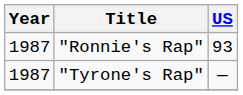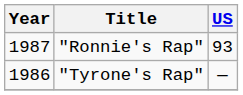 <table class="wikitable plainrowheaders" style="text-align:center;">
 <tr>
 <th scope="col">Year</th>
 <th scope="col">Title</th>
 <th scope="col"><a href='#'>US</a></th>
 </tr>
 <tr>
 <td>1987</td>
 <td>"Ronnie's Rap"</td>
 <td>93</td>
 </tr>
 <tr>
-<td>1987</td>
+<td>1986</td>
 <td>"Tyrone's Rap"</td>
 <td>—</td>
 </tr>
 <tr>
 </tr>
 </table>
